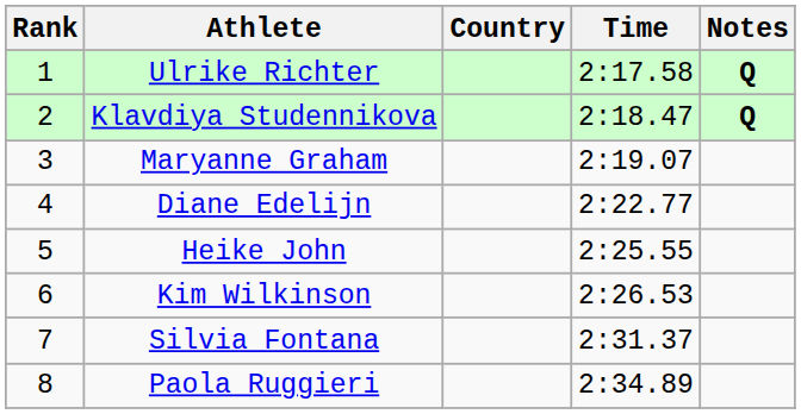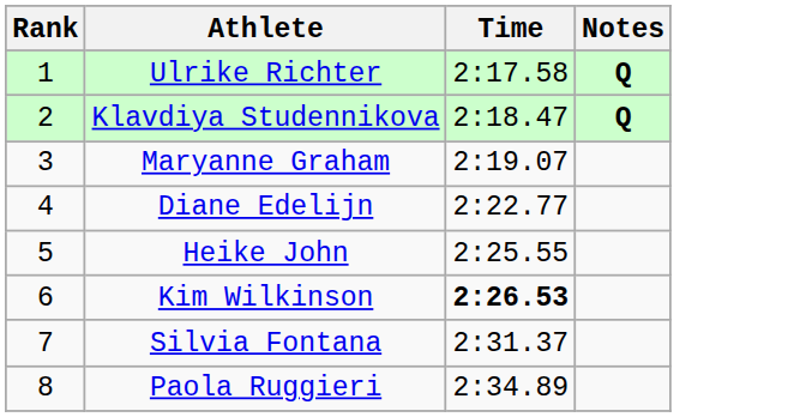 <table class="wikitable sortable" style="text-align:center">
 <tr>
 <th>Rank</th>
 <th>Athlete</th>
-<th>Country</th>
 <th>Time</th>
 <th>Notes</th>
 </tr>
 <tr bgcolor=ccffcc>
 <td>1</td>
 <td><a href='#'>Ulrike Richter</a></td>
-<td align=left></td>
 <td>2:17.58</td>
 <td><strong>Q </strong></td>
 </tr>
 <tr bgcolor=ccffcc>
 <td>2</td>
 <td><a href='#'>Klavdiya Studennikova</a></td>
-<td align=left></td>
 <td>2:18.47</td>
 <td><strong>Q </strong></td>
 </tr>
 <tr>
 <td>3</td>
 <td><a href='#'>Maryanne Graham</a></td>
-<td align=left></td>
 <td>2:19.07</td>
 <td><strong> </strong></td>
 </tr>
 <tr>
 <td>4</td>
 <td><a href='#'>Diane Edelijn</a></td>
-<td align=left></td>
 <td>2:22.77</td>
 <td><strong> </strong></td>
 </tr>
 <tr>
 <td>5</td>
 <td><a href='#'>Heike John</a></td>
-<td align=left></td>
 <td>2:25.55</td>
 <td><strong> </strong></td>
 </tr>
 <tr>
 <td>6</td>
 <td><a href='#'>Kim Wilkinson</a></td>
-<td align=left></td>
-<td>2:26.53</td>
+<td><strong>2:26.53</strong></td>
 <td><strong> </strong></td>
 </tr>
 <tr>
 <td>7</td>
 <td><a href='#'>Silvia Fontana</a></td>
-<td align=left></td>
 <td>2:31.37</td>
 <td><strong> </strong></td>
 </tr>
 <tr>
 <td>8</td>
 <td><a href='#'>Paola Ruggieri</a></td>
-<td align=left></td>
 <td>2:34.89</td>
 <td><strong> </strong></td>
 </tr>
 </table>
